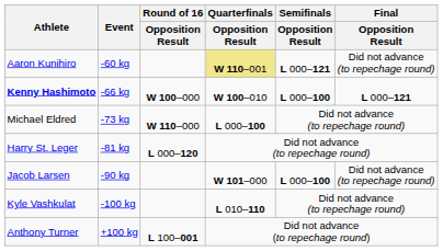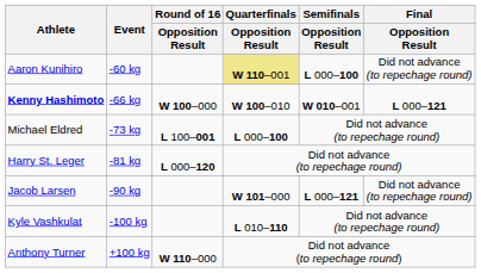 <table class="wikitable" style="font-size:90%">
 <tr>
 <th rowspan="2">Athlete</th>
 <th rowspan="2">Event</th>
 <th>Round of 16</th>
 <th>Quarterfinals</th>
 <th>Semifinals</th>
 <th>Final</th>
 </tr>
 <tr>
 <th>Opposition<br>Result</th>
 <th>Opposition<br>Result</th>
 <th>Opposition<br>Result</th>
 <th>Opposition<br>Result</th>
 </tr>
 <tr align=center>
 <td align=left><a href='#'>Aaron Kunihiro</a></td>
 <td align=left><a href='#'>-60 kg</a></td>
 <td></td>
 <td style="background: khaki;"><br><strong>W</strong> <strong>110</strong>–001</td>
-<td><br><strong>L</strong> 000–<strong>121</strong></td>
+<td><br><strong>L</strong> 000–<strong>100</strong></td>
 <td>Did not advance<br><em>(to repechage round)</em></td>
 </tr>
 <tr align=center>
 <td align=left><strong><a href='#'>Kenny Hashimoto</a></strong></td>
 <td align=left><a href='#'>-66 kg</a></td>
 <td><br><strong>W</strong> <strong>100</strong>–000</td>
 <td><br><strong>W</strong> <strong>100</strong>–010</td>
-<td><br><strong>L</strong> 000–<strong>100</strong></td>
+<td><br><strong>W</strong> <strong>010</strong>–001</td>
 <td><br><strong>L</strong> 000–<strong>121</strong> </td>
 </tr>
 <tr align=center>
 <td align=left>Michael Eldred</td>
 <td align=left><a href='#'>-73 kg</a></td>
-<td><br><strong>W</strong> <strong>110</strong>–000</td>
+<td><br><strong>L</strong> 100–<strong>001</strong></td>
 <td><br><strong>L</strong> 000–<strong>100</strong></td>
 <td colspan=2>Did not advance<br><em>(to repechage round)</em></td>
 </tr>
 <tr align=center>
 <td align=left><a href='#'>Harry St. Leger</a></td>
 <td align=left><a href='#'>-81 kg</a></td>
 <td><br><strong>L</strong> 000–<strong>120</strong></td>
 <td colspan=3>Did not advance<br><em>(to repechage round)</em></td>
 </tr>
 <tr align=center>
 <td align=left><a href='#'>Jacob Larsen</a></td>
 <td align=left><a href='#'>-90 kg</a></td>
 <td></td>
 <td><br><strong>W</strong> <strong>101</strong>–000</td>
-<td><br><strong>L</strong> 000–<strong>100</strong></td>
+<td><br><strong>L</strong> 000–<strong>121</strong></td>
 <td>Did not advance<br><em>(to repechage round)</em></td>
 </tr>
 <tr align=center>
 <td align=left><a href='#'>Kyle Vashkulat</a></td>
 <td align=left><a href='#'>-100 kg</a></td>
 <td></td>
 <td><br><strong>L</strong> 010–<strong>110</strong></td>
 <td colspan=2>Did not advance<br><em>(to repechage round)</em></td>
 </tr>
 <tr align=center>
 <td align=left><a href='#'>Anthony Turner</a></td>
 <td align=left><a href='#'>+100 kg</a></td>
-<td><br><strong>L</strong> 100–<strong>001</strong></td>
+<td><br><strong>W</strong> <strong>110</strong>–000</td>
 <td colspan=3>Did not advance<br>(<em>to repechage round</em>)</td>
 </tr>
 </table>
